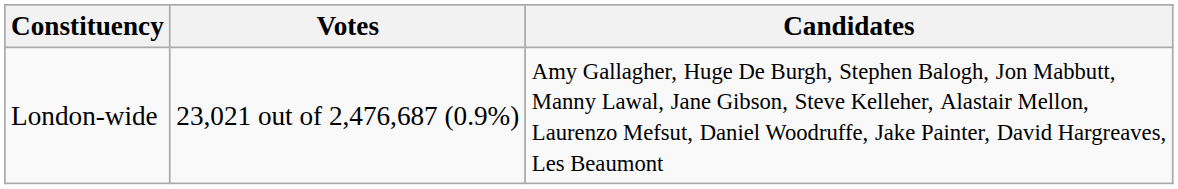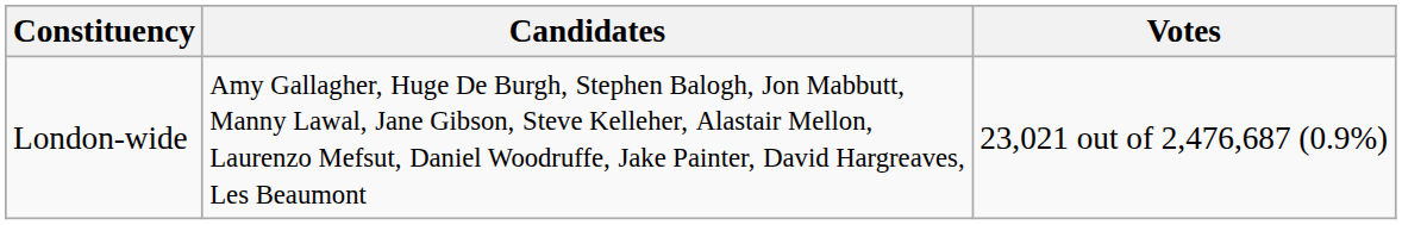 <table class="wikitable">
 <tr>
 <th>Constituency</th>
+<th>Candidates</th>
 <th>Votes</th>
-<th>Candidates</th>
 </tr>
 <tr>
 <td>London-wide</td>
+<td><small>Amy Gallagher,</small> <small>Huge De Burgh,</small> <small>Stephen Balogh,</small> <small>Jon Mabbutt,<br>Manny Lawal,</small> <small>Jane Gibson,</small> <small>Steve Kelleher,</small> <small>Alastair Mellon,</small><br> <small>Laurenzo Mefsut,</small> <small>Daniel Woodruffe,</small> <small>Jake Painter,</small> <small>David Hargreaves,</small><br><small>Les Beaumont</small></td>
 <td>23,021 out of 2,476,687 (0.9%)</td>
-<td><small>Amy Gallagher,</small> <small>Huge De Burgh,</small> <small>Stephen Balogh,</small> <small>Jon Mabbutt,<br>Manny Lawal,</small> <small>Jane Gibson,</small> <small>Steve Kelleher,</small> <small>Alastair Mellon,</small><br> <small>Laurenzo Mefsut,</small> <small>Daniel Woodruffe,</small> <small>Jake Painter,</small> <small>David Hargreaves,</small><br><small>Les Beaumont</small></td>
 </tr>
 </table>
